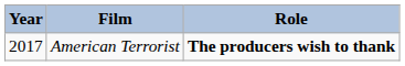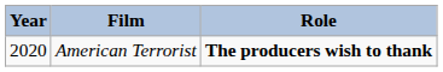 <table class="wikitable" style="font-size:95%;">
 <tr>
 <th style="background:#B0C4DE;">Year</th>
 <th style="background:#B0C4DE;">Film</th>
 <th style="background:#B0C4DE;">Role</th>
 </tr>
 <tr>
-<td>2017</td>
+<td>2020</td>
 <td><em>American Terrorist</em></td>
 <td><strong>The producers wish to thank</strong></td>
 </tr>
 </table>
